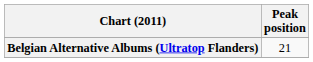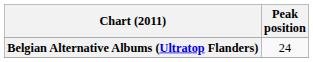 <table class="wikitable plainrowheaders sortable">
 <tr>
 <th scope="col">Chart (2011)</th>
 <th scope="col">Peak<br>position</th>
 </tr>
 <tr>
 </tr>
 <tr>
 <th scope="row">Belgian Alternative Albums (<a href='#'>Ultratop</a> Flanders)</th>
-<td align=center>21</td>
+<td align=center>24</td>
 </tr>
 <tr>
 </tr>
 <tr>
 </tr>
 <tr>
 </tr>
 <tr>
 </tr>
 <tr>
 </tr>
 <tr>
 </tr>
 <tr>
 </tr>
 </table>
